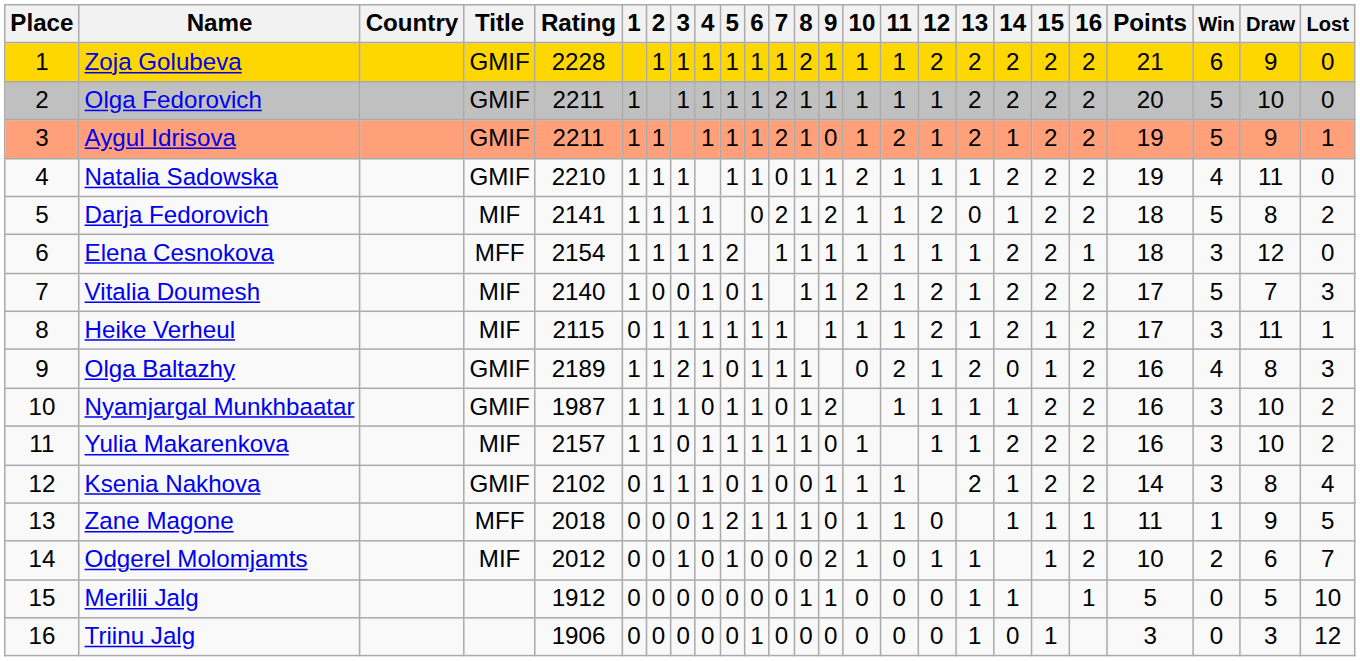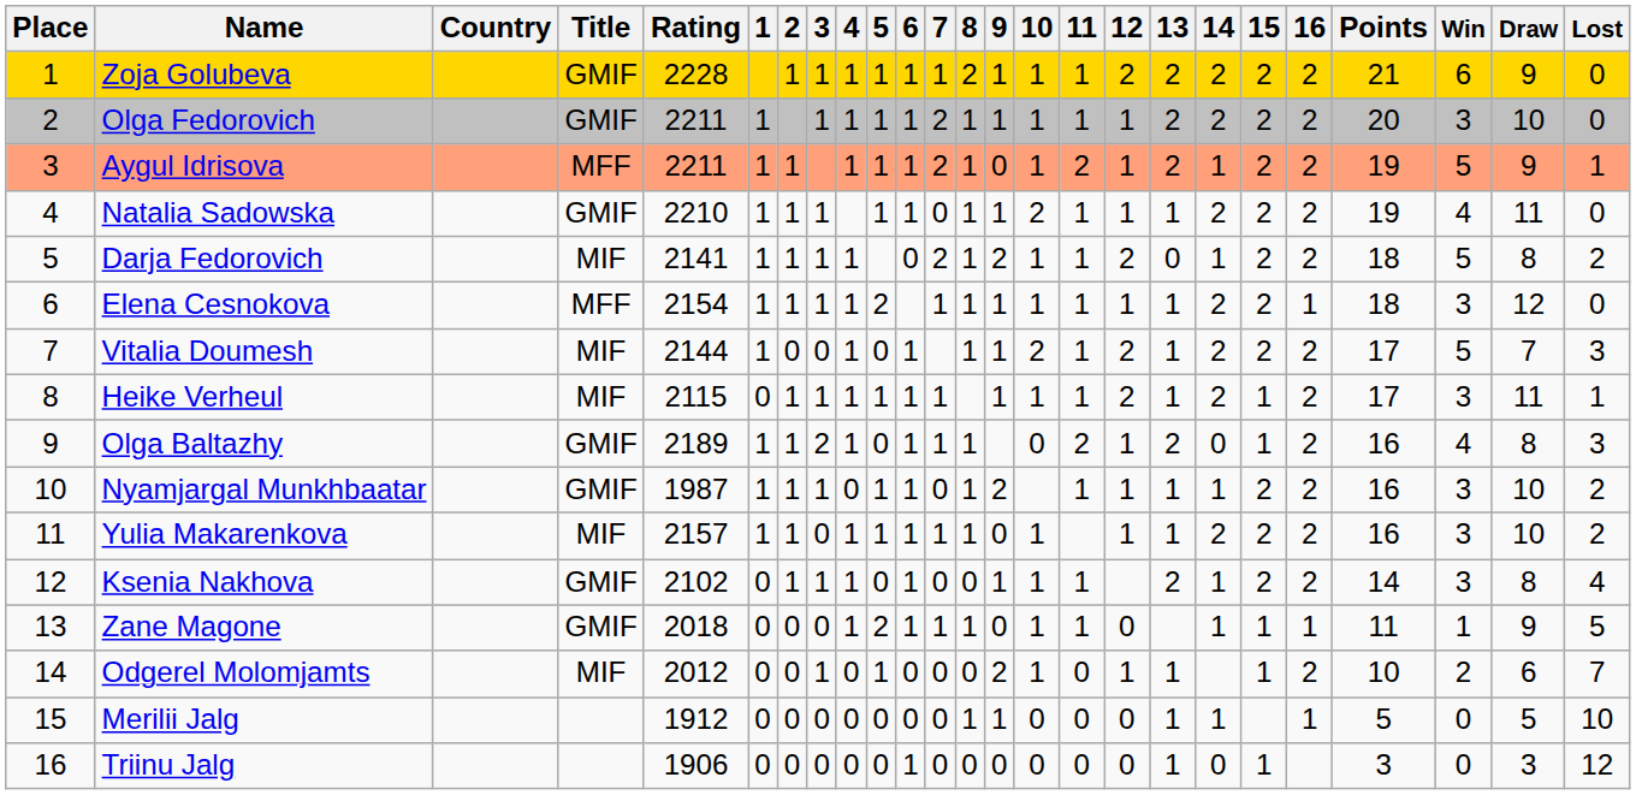 <table class=wikitable style="text-align: center;">
 <tr>
 <th>Place</th>
 <th>Name</th>
 <th>Country</th>
 <th>Title</th>
 <th>Rating</th>
 <th>1</th>
 <th>2</th>
 <th>3</th>
 <th>4</th>
 <th>5</th>
 <th>6</th>
 <th>7</th>
 <th>8</th>
 <th>9</th>
 <th>10</th>
 <th>11</th>
 <th>12</th>
 <th>13</th>
 <th>14</th>
 <th>15</th>
 <th>16</th>
 <th>Points</th>
 <th><small>Win</small></th>
 <th><small>Draw</small></th>
 <th><small>Lost</small></th>
 </tr>
 <tr align="center" bgcolor="gold">
 <td>1</td>
 <td align="left"><a href='#'>Zoja Golubeva</a></td>
 <td align="left"></td>
 <td>GMIF</td>
 <td>2228</td>
 <td></td>
 <td>1</td>
 <td>1</td>
 <td>1</td>
 <td>1</td>
 <td>1</td>
 <td>1</td>
 <td>2</td>
 <td>1</td>
 <td>1</td>
 <td>1</td>
 <td>2</td>
 <td>2</td>
 <td>2</td>
 <td>2</td>
 <td>2</td>
 <td>21</td>
 <td>6</td>
 <td>9</td>
 <td>0</td>
 </tr>
 <tr align="center" bgcolor="silver">
 <td>2</td>
 <td align="left"><a href='#'>Olga Fedorovich</a></td>
 <td align="left"></td>
 <td>GMIF</td>
 <td>2211</td>
 <td>1</td>
 <td></td>
 <td>1</td>
 <td>1</td>
 <td>1</td>
 <td>1</td>
 <td>2</td>
 <td>1</td>
 <td>1</td>
 <td>1</td>
 <td>1</td>
 <td>1</td>
 <td>2</td>
 <td>2</td>
 <td>2</td>
 <td>2</td>
 <td>20</td>
-<td>5</td>
+<td>3</td>
 <td>10</td>
 <td>0</td>
 </tr>
 <tr align="center" bgcolor="lightsalmon">
 <td>3</td>
 <td align="left"><a href='#'>Aygul Idrisova</a></td>
 <td align="left"></td>
-<td>GMIF</td>
+<td>MFF</td>
 <td>2211</td>
 <td>1</td>
 <td>1</td>
 <td></td>
 <td>1</td>
 <td>1</td>
 <td>1</td>
 <td>2</td>
 <td>1</td>
 <td>0</td>
 <td>1</td>
 <td>2</td>
 <td>1</td>
 <td>2</td>
 <td>1</td>
 <td>2</td>
 <td>2</td>
 <td>19</td>
 <td>5</td>
 <td>9</td>
 <td>1</td>
 </tr>
 <tr align="center">
 <td>4</td>
 <td align="left"><a href='#'>Natalia Sadowska</a></td>
 <td align="left"></td>
 <td>GMIF</td>
 <td>2210</td>
 <td>1</td>
 <td>1</td>
 <td>1</td>
 <td></td>
 <td>1</td>
 <td>1</td>
 <td>0</td>
 <td>1</td>
 <td>1</td>
 <td>2</td>
 <td>1</td>
 <td>1</td>
 <td>1</td>
 <td>2</td>
 <td>2</td>
 <td>2</td>
 <td>19</td>
 <td>4</td>
 <td>11</td>
 <td>0</td>
 </tr>
 <tr align="center">
 <td>5</td>
 <td align="left"><a href='#'>Darja Fedorovich</a></td>
 <td align="left"></td>
 <td>MIF</td>
 <td>2141</td>
 <td>1</td>
 <td>1</td>
 <td>1</td>
 <td>1</td>
 <td></td>
 <td>0</td>
 <td>2</td>
 <td>1</td>
 <td>2</td>
 <td>1</td>
 <td>1</td>
 <td>2</td>
 <td>0</td>
 <td>1</td>
 <td>2</td>
 <td>2</td>
 <td>18</td>
 <td>5</td>
 <td>8</td>
 <td>2</td>
 </tr>
 <tr align="center">
 <td>6</td>
 <td align="left"><a href='#'>Elena Cesnokova</a></td>
 <td align="left"></td>
 <td>MFF</td>
 <td>2154</td>
 <td>1</td>
 <td>1</td>
 <td>1</td>
 <td>1</td>
 <td>2</td>
 <td></td>
 <td>1</td>
 <td>1</td>
 <td>1</td>
 <td>1</td>
 <td>1</td>
 <td>1</td>
 <td>1</td>
 <td>2</td>
 <td>2</td>
 <td>1</td>
 <td>18</td>
 <td>3</td>
 <td>12</td>
 <td>0</td>
 </tr>
 <tr align="center">
 <td>7</td>
 <td align="left"><a href='#'>Vitalia Doumesh</a></td>
 <td align="left"></td>
 <td>MIF</td>
-<td>2140</td>
+<td>2144</td>
 <td>1</td>
 <td>0</td>
 <td>0</td>
 <td>1</td>
 <td>0</td>
 <td>1</td>
 <td></td>
 <td>1</td>
 <td>1</td>
 <td>2</td>
 <td>1</td>
 <td>2</td>
 <td>1</td>
 <td>2</td>
 <td>2</td>
 <td>2</td>
 <td>17</td>
 <td>5</td>
 <td>7</td>
 <td>3</td>
 </tr>
 <tr align="center">
 <td>8</td>
 <td align="left"><a href='#'>Heike Verheul</a></td>
 <td align="left"></td>
 <td>MIF</td>
 <td>2115</td>
 <td>0</td>
 <td>1</td>
 <td>1</td>
 <td>1</td>
 <td>1</td>
 <td>1</td>
 <td>1</td>
 <td></td>
 <td>1</td>
 <td>1</td>
 <td>1</td>
 <td>2</td>
 <td>1</td>
 <td>2</td>
 <td>1</td>
 <td>2</td>
 <td>17</td>
 <td>3</td>
 <td>11</td>
 <td>1</td>
 </tr>
 <tr align="center">
 <td>9</td>
 <td align="left"><a href='#'>Olga Baltazhy</a></td>
 <td align="left"></td>
 <td>GMIF</td>
 <td>2189</td>
 <td>1</td>
 <td>1</td>
 <td>2</td>
 <td>1</td>
 <td>0</td>
 <td>1</td>
 <td>1</td>
 <td>1</td>
 <td></td>
 <td>0</td>
 <td>2</td>
 <td>1</td>
 <td>2</td>
 <td>0</td>
 <td>1</td>
 <td>2</td>
 <td>16</td>
 <td>4</td>
 <td>8</td>
 <td>3</td>
 </tr>
 <tr align="center">
 <td>10</td>
 <td align="left"><a href='#'>Nyamjargal Munkhbaatar</a></td>
 <td align="left"></td>
 <td>GMIF</td>
 <td>1987</td>
 <td>1</td>
 <td>1</td>
 <td>1</td>
 <td>0</td>
 <td>1</td>
 <td>1</td>
 <td>0</td>
 <td>1</td>
 <td>2</td>
 <td></td>
 <td>1</td>
 <td>1</td>
 <td>1</td>
 <td>1</td>
 <td>2</td>
 <td>2</td>
 <td>16</td>
 <td>3</td>
 <td>10</td>
 <td>2</td>
 </tr>
 <tr align="center">
 <td>11</td>
 <td align="left"><a href='#'>Yulia Makarenkova</a></td>
 <td align="left"></td>
 <td>MIF</td>
 <td>2157</td>
 <td>1</td>
 <td>1</td>
 <td>0</td>
 <td>1</td>
 <td>1</td>
 <td>1</td>
 <td>1</td>
 <td>1</td>
 <td>0</td>
 <td>1</td>
 <td></td>
 <td>1</td>
 <td>1</td>
 <td>2</td>
 <td>2</td>
 <td>2</td>
 <td>16</td>
 <td>3</td>
 <td>10</td>
 <td>2</td>
 </tr>
 <tr align="center">
 <td>12</td>
 <td align="left"><a href='#'>Ksenia Nakhova</a></td>
 <td align="left"></td>
 <td>GMIF</td>
 <td>2102</td>
 <td>0</td>
 <td>1</td>
 <td>1</td>
 <td>1</td>
 <td>0</td>
 <td>1</td>
 <td>0</td>
 <td>0</td>
 <td>1</td>
 <td>1</td>
 <td>1</td>
 <td></td>
 <td>2</td>
 <td>1</td>
 <td>2</td>
 <td>2</td>
 <td>14</td>
 <td>3</td>
 <td>8</td>
 <td>4</td>
 </tr>
 <tr align="center">
 <td>13</td>
 <td align="left"><a href='#'>Zane Magone</a></td>
 <td align="left"></td>
-<td>MFF</td>
+<td>GMIF</td>
 <td>2018</td>
 <td>0</td>
 <td>0</td>
 <td>0</td>
 <td>1</td>
 <td>2</td>
 <td>1</td>
 <td>1</td>
 <td>1</td>
 <td>0</td>
 <td>1</td>
 <td>1</td>
 <td>0</td>
 <td></td>
 <td>1</td>
 <td>1</td>
 <td>1</td>
 <td>11</td>
 <td>1</td>
 <td>9</td>
 <td>5</td>
 </tr>
 <tr align="center">
 <td>14</td>
 <td align="left"><a href='#'>Odgerel Molomjamts</a></td>
 <td align="left"></td>
 <td>MIF</td>
 <td>2012</td>
 <td>0</td>
 <td>0</td>
 <td>1</td>
 <td>0</td>
 <td>1</td>
 <td>0</td>
 <td>0</td>
 <td>0</td>
 <td>2</td>
 <td>1</td>
 <td>0</td>
 <td>1</td>
 <td>1</td>
 <td></td>
 <td>1</td>
 <td>2</td>
 <td>10</td>
 <td>2</td>
 <td>6</td>
 <td>7</td>
 </tr>
 <tr align="center">
 <td>15</td>
 <td align="left"><a href='#'>Merilii Jalg</a></td>
 <td align="left"></td>
 <td></td>
 <td>1912</td>
 <td>0</td>
 <td>0</td>
 <td>0</td>
 <td>0</td>
 <td>0</td>
 <td>0</td>
 <td>0</td>
 <td>1</td>
 <td>1</td>
 <td>0</td>
 <td>0</td>
 <td>0</td>
 <td>1</td>
 <td>1</td>
 <td></td>
 <td>1</td>
 <td>5</td>
 <td>0</td>
 <td>5</td>
 <td>10</td>
 </tr>
 <tr align="center">
 <td>16</td>
 <td align="left"><a href='#'>Triinu Jalg</a></td>
 <td align="left"></td>
 <td></td>
 <td>1906</td>
 <td>0</td>
 <td>0</td>
 <td>0</td>
 <td>0</td>
 <td>0</td>
 <td>1</td>
 <td>0</td>
 <td>0</td>
 <td>0</td>
 <td>0</td>
 <td>0</td>
 <td>0</td>
 <td>1</td>
 <td>0</td>
 <td>1</td>
 <td></td>
 <td>3</td>
 <td>0</td>
 <td>3</td>
 <td>12</td>
 </tr>
 </table>
